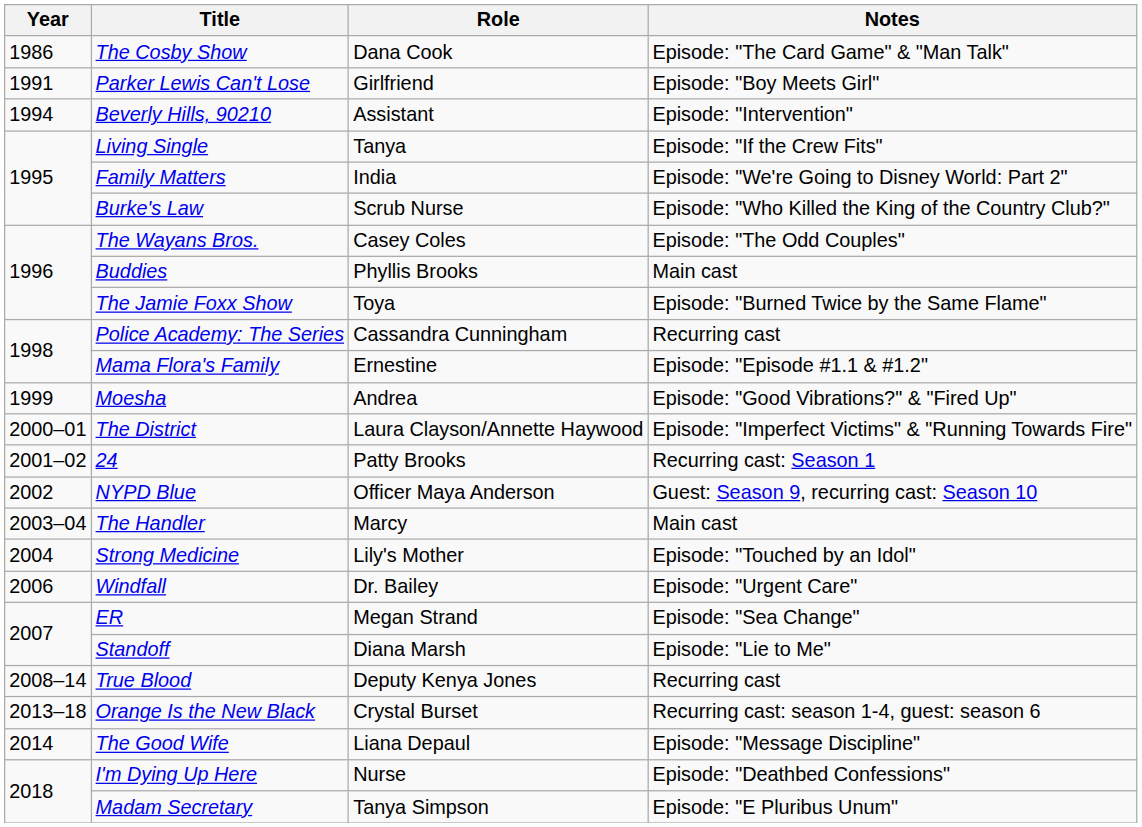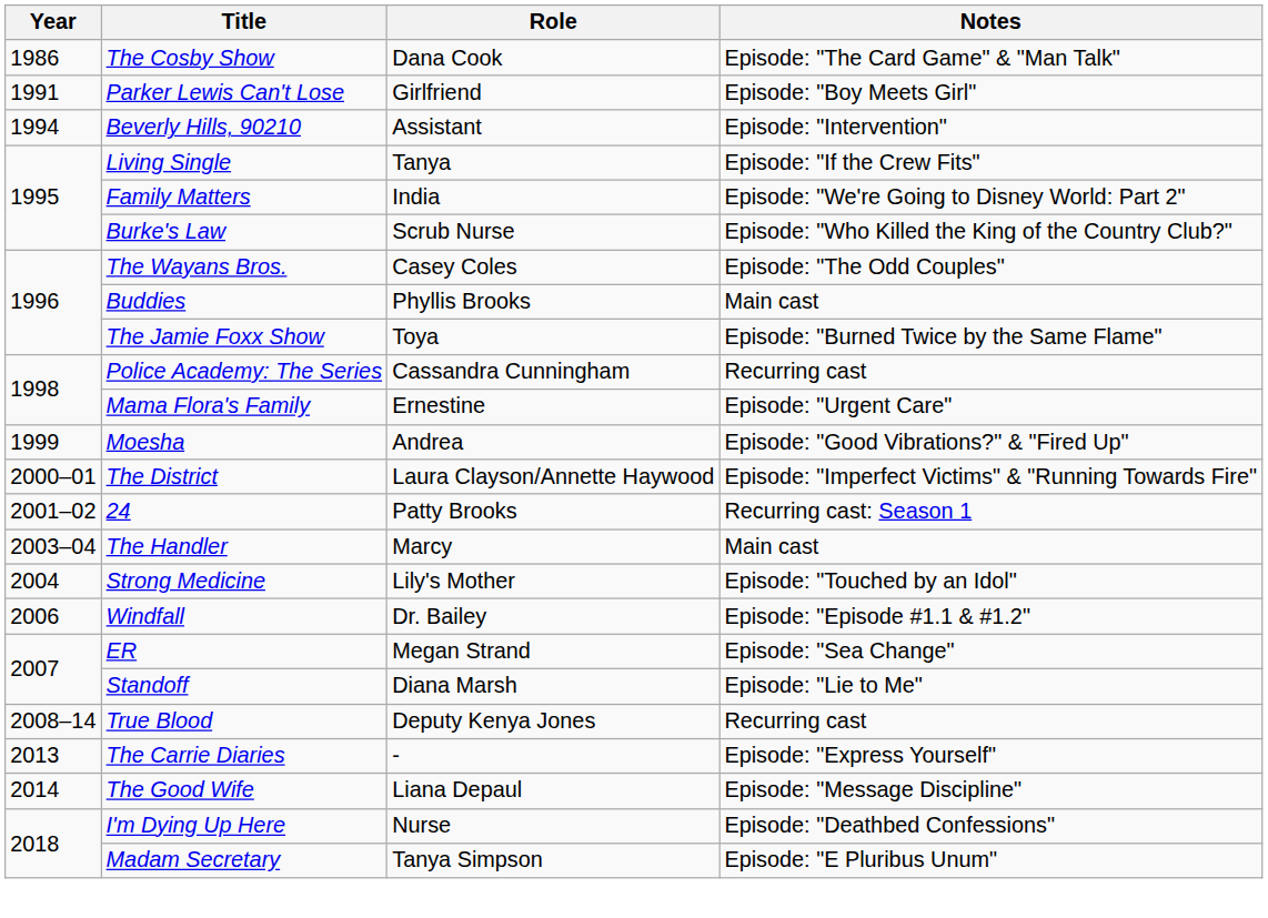 <table class="wikitable sortable">
 <tr>
 <th>Year</th>
 <th>Title</th>
 <th>Role</th>
 <th class="unsortable">Notes</th>
 </tr>
 <tr>
 <td>1986</td>
 <td><em><a href='#'>The Cosby Show</a></em></td>
 <td>Dana Cook</td>
 <td>Episode: "The Card Game" & "Man Talk"</td>
 </tr>
 <tr>
 <td>1991</td>
 <td><em><a href='#'>Parker Lewis Can't Lose</a></em></td>
 <td>Girlfriend</td>
 <td>Episode: "Boy Meets Girl"</td>
 </tr>
 <tr>
 <td>1994</td>
 <td><em><a href='#'>Beverly Hills, 90210</a></em></td>
 <td>Assistant</td>
 <td>Episode: "Intervention"</td>
 </tr>
 <tr>
 <td rowspan=3>1995</td>
 <td><em><a href='#'>Living Single</a></em></td>
 <td>Tanya</td>
 <td>Episode: "If the Crew Fits"</td>
 </tr>
 <tr>
 <td><em><a href='#'>Family Matters</a></em></td>
 <td>India</td>
 <td>Episode: "We're Going to Disney World: Part 2"</td>
 </tr>
 <tr>
 <td><em><a href='#'>Burke's Law</a></em></td>
 <td>Scrub Nurse</td>
 <td>Episode: "Who Killed the King of the Country Club?"</td>
 </tr>
 <tr>
 <td rowspan=3>1996</td>
 <td><em><a href='#'>The Wayans Bros.</a></em></td>
 <td>Casey Coles</td>
 <td>Episode: "The Odd Couples"</td>
 </tr>
 <tr>
 <td><em><a href='#'>Buddies</a></em></td>
 <td>Phyllis Brooks</td>
 <td>Main cast</td>
 </tr>
 <tr>
 <td><em><a href='#'>The Jamie Foxx Show</a></em></td>
 <td>Toya</td>
 <td>Episode: "Burned Twice by the Same Flame"</td>
 </tr>
 <tr>
 <td rowspan=2>1998</td>
 <td><em><a href='#'>Police Academy: The Series</a></em></td>
 <td>Cassandra Cunningham</td>
 <td>Recurring cast</td>
 </tr>
 <tr>
 <td><em><a href='#'>Mama Flora's Family</a></em></td>
 <td>Ernestine</td>
-<td>Episode: "Episode #1.1 & #1.2"</td>
+<td>Episode: "Urgent Care"</td>
 </tr>
 <tr>
 <td>1999</td>
 <td><em><a href='#'>Moesha</a></em></td>
 <td>Andrea</td>
 <td>Episode: "Good Vibrations?" & "Fired Up"</td>
 </tr>
 <tr>
 <td>2000–01</td>
 <td><em><a href='#'>The District</a></em></td>
 <td>Laura Clayson/Annette Haywood</td>
 <td>Episode: "Imperfect Victims" & "Running Towards Fire"</td>
 </tr>
 <tr>
 <td>2001–02</td>
 <td><em><a href='#'>24</a></em></td>
 <td>Patty Brooks</td>
 <td>Recurring cast: <a href='#'>Season 1</a></td>
 </tr>
 <tr>
-<td>2002</td>
-<td><em><a href='#'>NYPD Blue</a></em></td>
-<td>Officer Maya Anderson</td>
-<td>Guest: <a href='#'>Season 9</a>, recurring cast: <a href='#'>Season 10</a></td>
-</tr>
-<tr>
 <td>2003–04</td>
 <td><em><a href='#'>The Handler</a></em></td>
 <td>Marcy</td>
 <td>Main cast</td>
 </tr>
 <tr>
 <td>2004</td>
 <td><em><a href='#'>Strong Medicine</a></em></td>
 <td>Lily's Mother</td>
 <td>Episode: "Touched by an Idol"</td>
 </tr>
 <tr>
 <td>2006</td>
 <td><em><a href='#'>Windfall</a></em></td>
 <td>Dr. Bailey</td>
-<td>Episode: "Urgent Care"</td>
+<td>Episode: "Episode #1.1 & #1.2"</td>
 </tr>
 <tr>
 <td rowspan=2>2007</td>
 <td><em><a href='#'>ER</a></em></td>
 <td>Megan Strand</td>
 <td>Episode: "Sea Change"</td>
 </tr>
 <tr>
 <td><em><a href='#'>Standoff</a></em></td>
 <td>Diana Marsh</td>
 <td>Episode: "Lie to Me"</td>
 </tr>
 <tr>
 <td>2008–14</td>
 <td><em><a href='#'>True Blood</a></em></td>
 <td>Deputy Kenya Jones</td>
 <td>Recurring cast</td>
 </tr>
 <tr>
-<td>2013–18</td>
-<td><em><a href='#'>Orange Is the New Black</a></em></td>
-<td>Crystal Burset</td>
-<td>Recurring cast: season 1-4, guest: season 6</td>
+<td>2013</td>
+<td><em><a href='#'>The Carrie Diaries</a></em></td>
+<td>-</td>
+<td>Episode: "Express Yourself"</td>
 </tr>
 <tr>
 <td>2014</td>
 <td><em><a href='#'>The Good Wife</a></em></td>
 <td>Liana Depaul</td>
 <td>Episode: "Message Discipline"</td>
 </tr>
 <tr>
 <td rowspan=2>2018</td>
 <td><em><a href='#'>I'm Dying Up Here</a></em></td>
 <td>Nurse</td>
 <td>Episode: "Deathbed Confessions"</td>
 </tr>
 <tr>
 <td><em><a href='#'>Madam Secretary</a></em></td>
 <td>Tanya Simpson</td>
 <td>Episode: "E Pluribus Unum"</td>
 </tr>
 </table>
